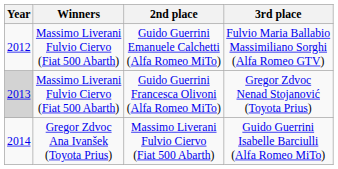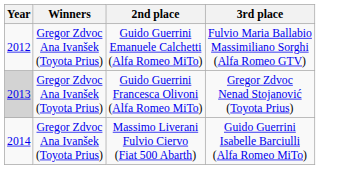 <table class="wikitable" border="1" style="font-size: 95%;">
 <tr>
 <th>Year</th>
 <th colspan=1>Winners</th>
 <th colspan=1>2nd place</th>
 <th colspan=1>3rd place</th>
 </tr>
 <tr>
 <td align="center"><a href='#'>2012</a></td>
-<td align="center"> <a href='#'>Massimo Liverani</a><br> <a href='#'>Fulvio Ciervo</a><br>(<a href='#'>Fiat 500 Abarth</a>)</td>
+<td align="center"> <a href='#'>Gregor Zdvoc</a><br> <a href='#'>Ana Ivanšek</a><br>(<a href='#'>Toyota Prius</a>)</td>
 <td align="center"> <a href='#'>Guido Guerrini</a><br> <a href='#'>Emanuele Calchetti</a><br>(<a href='#'>Alfa Romeo MiTo</a>)</td>
 <td align="center"> <a href='#'>Fulvio Maria Ballabio</a><br> <a href='#'>Massimiliano Sorghi</a><br>(<a href='#'>Alfa Romeo GTV</a>)</td>
 </tr>
 <tr>
 <td align="center" style="background: lightgrey;"><a href='#'>2013</a></td>
-<td align="center"> <a href='#'>Massimo Liverani</a><br> <a href='#'>Fulvio Ciervo</a><br>(<a href='#'>Fiat 500 Abarth</a>)</td>
+<td align="center"> <a href='#'>Gregor Zdvoc</a><br> <a href='#'>Ana Ivanšek</a><br>(<a href='#'>Toyota Prius</a>)</td>
 <td align="center"> <a href='#'>Guido Guerrini</a><br> <a href='#'>Francesca Olivoni</a><br>(<a href='#'>Alfa Romeo MiTo</a>)</td>
 <td align="center"> <a href='#'>Gregor Zdvoc</a><br> <a href='#'>Nenad Stojanović</a><br>(<a href='#'>Toyota Prius</a>)</td>
 </tr>
 <tr>
 <td align="center"><a href='#'>2014</a></td>
 <td align="center"> <a href='#'>Gregor Zdvoc</a><br> <a href='#'>Ana Ivanšek</a><br>(<a href='#'>Toyota Prius</a>)</td>
 <td align="center"> <a href='#'>Massimo Liverani</a><br> <a href='#'>Fulvio Ciervo</a><br>(<a href='#'>Fiat 500 Abarth</a>)</td>
 <td align="center"> <a href='#'>Guido Guerrini</a><br> <a href='#'>Isabelle Barciulli</a><br>(<a href='#'>Alfa Romeo MiTo</a>)</td>
 </tr>
 </table>
